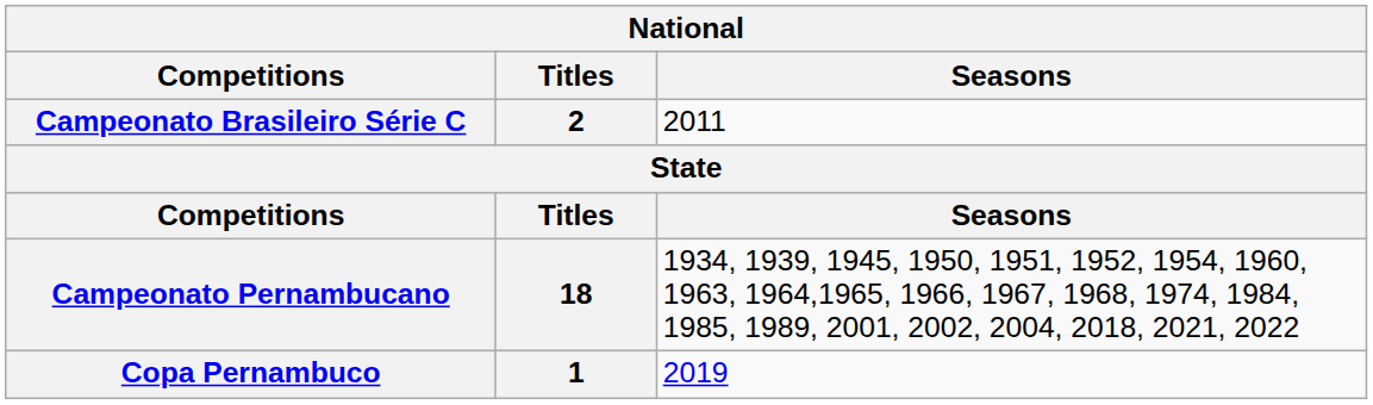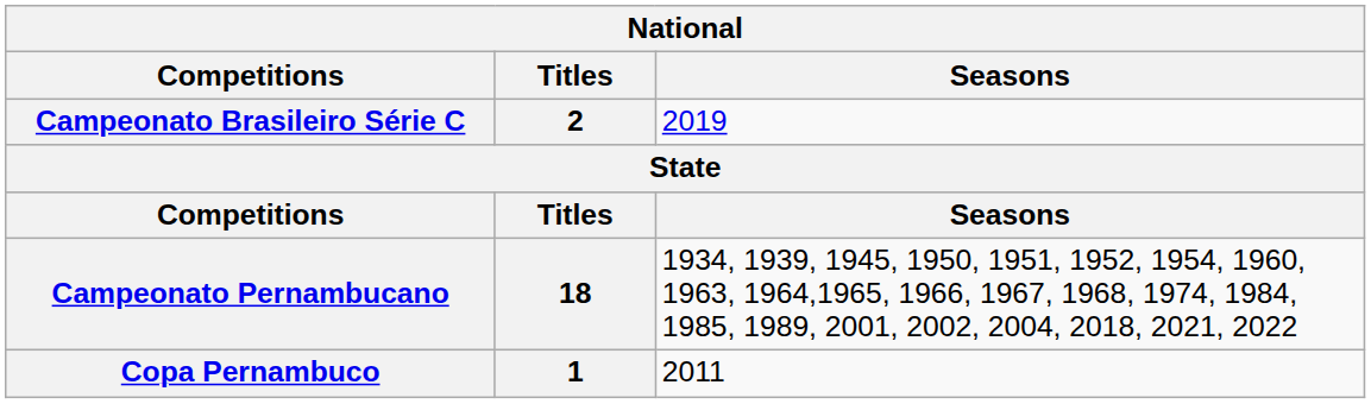 <table class="wikitable">
 <tr>
 <th colspan="3">National</th>
 </tr>
 <tr>
 <th style="width:260px">Competitions</th>
 <th style="width:80px">Titles</th>
 <th style="width:380px">Seasons</th>
 </tr>
 <tr>
 <th style="text-align:center"><a href='#'>Campeonato Brasileiro Série C</a></th>
 <th style="text-align:center"><strong>2</strong></th>
-<td align="left">2011</td>
+<td align="left"><a href='#'>2019</a></td>
 </tr>
 <tr>
 <th colspan="3">State</th>
 </tr>
 <tr>
 <th>Competitions</th>
 <th>Titles</th>
 <th>Seasons</th>
 </tr>
 <tr>
 <th style="text-align:center"><a href='#'>Campeonato Pernambucano</a></th>
 <th style="text-align:center"><strong>18</strong></th>
 <td align="left">1934, 1939, 1945, 1950, 1951, 1952, 1954, 1960, 1963, 1964,1965, 1966, 1967, 1968, 1974, 1984, 1985, 1989, 2001, 2002, 2004, 2018, 2021, 2022</td>
 </tr>
 <tr>
 <th style="text-align:center"><a href='#'>Copa Pernambuco</a></th>
 <th style="text-align:center"><strong>1</strong></th>
-<td align="left"><a href='#'>2019</a></td>
+<td align="left">2011</td>
 </tr>
 </table>
